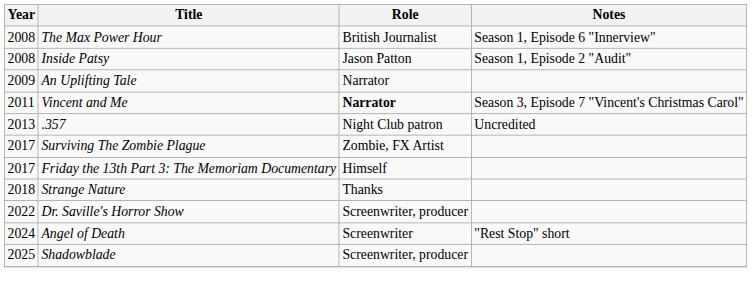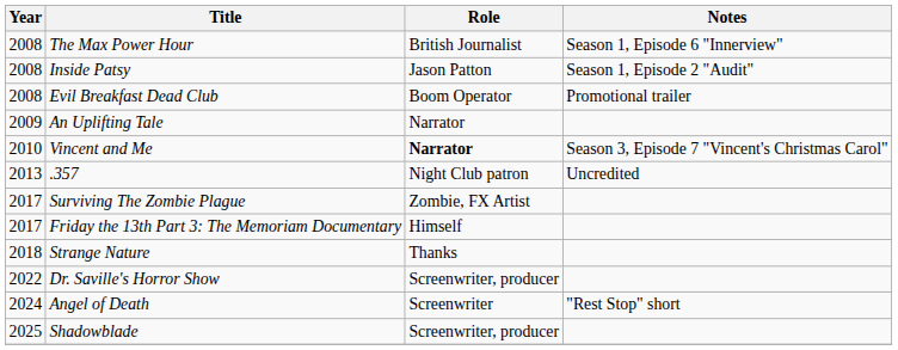 <table class="wikitable sortable">
 <tr>
 <th>Year</th>
 <th>Title</th>
 <th>Role</th>
 <th class="unsortable">Notes</th>
 </tr>
 <tr>
 <td>2008</td>
 <td><em>The Max Power Hour</em></td>
 <td>British Journalist</td>
 <td>Season 1, Episode 6 "Innerview"</td>
 </tr>
 <tr>
 <td>2008</td>
 <td><em>Inside Patsy</em></td>
 <td>Jason Patton</td>
 <td>Season 1, Episode 2 "Audit"</td>
 </tr>
 <tr>
+<td>2008</td>
+<td><em>Evil Breakfast Dead Club</em></td>
+<td>Boom Operator</td>
+<td>Promotional trailer</td>
+</tr>
+<tr>
 <td>2009</td>
 <td><em>An Uplifting Tale</em></td>
 <td>Narrator</td>
 <td></td>
 </tr>
 <tr>
-<td>2011</td>
+<td>2010</td>
 <td><em>Vincent and Me</em></td>
 <td><strong>Narrator</strong></td>
 <td>Season 3, Episode 7 "Vincent's Christmas Carol"</td>
 </tr>
 <tr>
 <td>2013</td>
 <td><em>.357</em></td>
 <td>Night Club patron</td>
 <td>Uncredited</td>
 </tr>
 <tr>
 <td>2017</td>
 <td><em>Surviving The Zombie Plague</em></td>
 <td>Zombie, FX Artist</td>
 <td></td>
 </tr>
 <tr>
 <td>2017</td>
 <td><em>Friday the 13th Part 3: The Memoriam Documentary</em></td>
 <td>Himself</td>
 <td></td>
 </tr>
 <tr>
 <td>2018</td>
 <td><em>Strange Nature</em></td>
 <td>Thanks</td>
 <td></td>
 </tr>
 <tr>
 <td>2022</td>
 <td><em>Dr. Saville's Horror Show</em></td>
 <td>Screenwriter, producer</td>
 <td></td>
 </tr>
 <tr>
 <td>2024</td>
 <td><em>Angel of Death</em></td>
 <td>Screenwriter</td>
 <td>"Rest Stop" short</td>
 </tr>
 <tr>
 <td>2025</td>
 <td><em>Shadowblade</em></td>
 <td>Screenwriter, producer</td>
 <td></td>
 </tr>
 <tr>
 </tr>
 </table>
